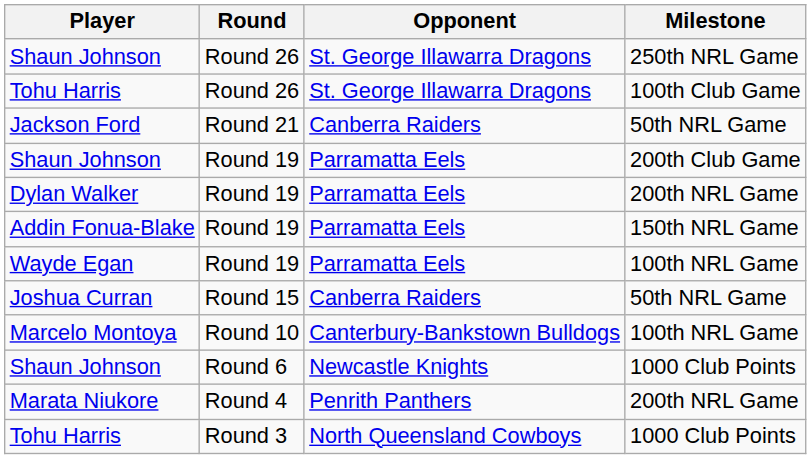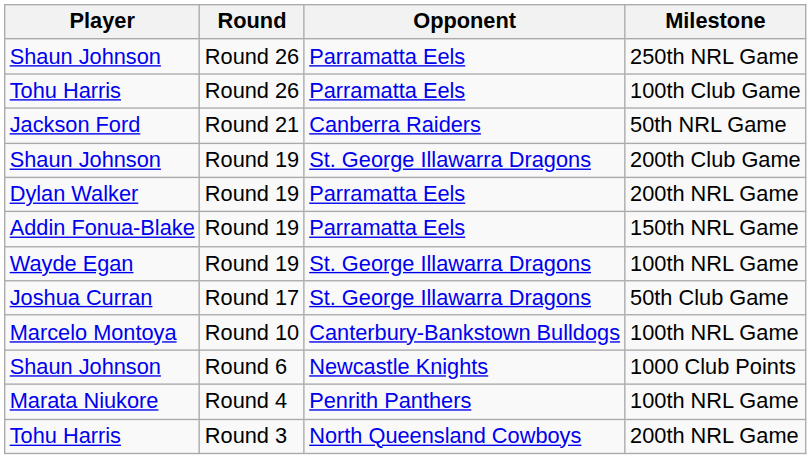 <table class="wikitable">
 <tr>
 <th>Player</th>
 <th>Round</th>
 <th>Opponent</th>
 <th>Milestone</th>
 </tr>
 <tr>
 <td><a href='#'>Shaun Johnson</a></td>
 <td>Round 26</td>
-<td><a href='#'>St. George Illawarra Dragons</a></td>
+<td><a href='#'>Parramatta Eels</a></td>
 <td>250th NRL Game</td>
 </tr>
 <tr>
 <td><a href='#'>Tohu Harris</a></td>
 <td>Round 26</td>
-<td><a href='#'>St. George Illawarra Dragons</a></td>
+<td><a href='#'>Parramatta Eels</a></td>
 <td>100th Club Game</td>
 </tr>
 <tr>
 <td><a href='#'>Jackson Ford</a></td>
 <td>Round 21</td>
 <td><a href='#'>Canberra Raiders</a></td>
 <td>50th NRL Game</td>
 </tr>
 <tr>
 <td><a href='#'>Shaun Johnson</a></td>
 <td>Round 19</td>
-<td><a href='#'>Parramatta Eels</a></td>
+<td><a href='#'>St. George Illawarra Dragons</a></td>
 <td>200th Club Game</td>
 </tr>
 <tr>
 <td><a href='#'>Dylan Walker</a></td>
 <td>Round 19</td>
 <td><a href='#'>Parramatta Eels</a></td>
 <td>200th NRL Game</td>
 </tr>
 <tr>
 <td><a href='#'>Addin Fonua-Blake</a></td>
 <td>Round 19</td>
 <td><a href='#'>Parramatta Eels</a></td>
 <td>150th NRL Game</td>
 </tr>
 <tr>
 <td><a href='#'>Wayde Egan</a></td>
 <td>Round 19</td>
-<td><a href='#'>Parramatta Eels</a></td>
+<td><a href='#'>St. George Illawarra Dragons</a></td>
 <td>100th NRL Game</td>
 </tr>
 <tr>
 <td><a href='#'>Joshua Curran</a></td>
-<td>Round 15</td>
-<td><a href='#'>Canberra Raiders</a></td>
-<td>50th NRL Game</td>
+<td>Round 17</td>
+<td><a href='#'>St. George Illawarra Dragons</a></td>
+<td>50th Club Game</td>
 </tr>
 <tr>
 <td><a href='#'>Marcelo Montoya</a></td>
 <td>Round 10</td>
 <td><a href='#'>Canterbury-Bankstown Bulldogs</a></td>
 <td>100th NRL Game</td>
 </tr>
 <tr>
 <td><a href='#'>Shaun Johnson</a></td>
 <td>Round 6</td>
 <td><a href='#'>Newcastle Knights</a></td>
 <td>1000 Club Points</td>
 </tr>
 <tr>
 <td><a href='#'>Marata Niukore</a></td>
 <td>Round 4</td>
 <td><a href='#'>Penrith Panthers</a></td>
-<td>200th NRL Game</td>
+<td>100th NRL Game</td>
 </tr>
 <tr>
 <td><a href='#'>Tohu Harris</a></td>
 <td>Round 3</td>
 <td><a href='#'>North Queensland Cowboys</a></td>
-<td>1000 Club Points</td>
+<td>200th NRL Game</td>
 </tr>
 </table>
